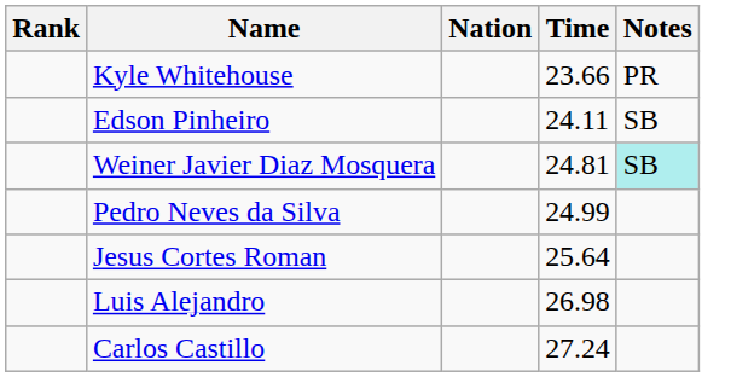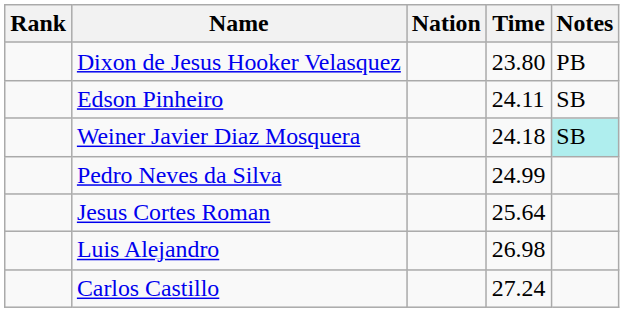 <table class="wikitable sortable">
 <tr>
 <th>Rank</th>
 <th>Name</th>
 <th>Nation</th>
 <th>Time</th>
 <th>Notes</th>
 </tr>
 <tr>
 <td></td>
-<td><a href='#'>Kyle Whitehouse</a></td>
+<td><a href='#'>Dixon de Jesus Hooker Velasquez</a></td>
 <td></td>
-<td>23.66</td>
-<td>PR</td>
+<td>23.80</td>
+<td>PB</td>
 </tr>
 <tr>
 <td></td>
 <td><a href='#'>Edson Pinheiro</a></td>
 <td></td>
 <td>24.11</td>
 <td>SB</td>
 </tr>
 <tr>
 <td></td>
 <td><a href='#'>Weiner Javier Diaz Mosquera</a></td>
 <td></td>
-<td>24.81</td>
+<td>24.18</td>
 <td style="background: paleturquoise;">SB</td>
 </tr>
 <tr>
 <td></td>
 <td><a href='#'>Pedro Neves da Silva</a></td>
 <td></td>
 <td>24.99</td>
 <td></td>
 </tr>
 <tr>
 <td></td>
 <td><a href='#'>Jesus Cortes Roman</a></td>
 <td></td>
 <td>25.64</td>
 <td></td>
 </tr>
 <tr>
 <td></td>
 <td><a href='#'>Luis Alejandro</a></td>
 <td></td>
 <td>26.98</td>
 <td></td>
 </tr>
 <tr>
 <td></td>
 <td><a href='#'>Carlos Castillo</a></td>
 <td></td>
 <td>27.24</td>
 <td></td>
 </tr>
 </table>
